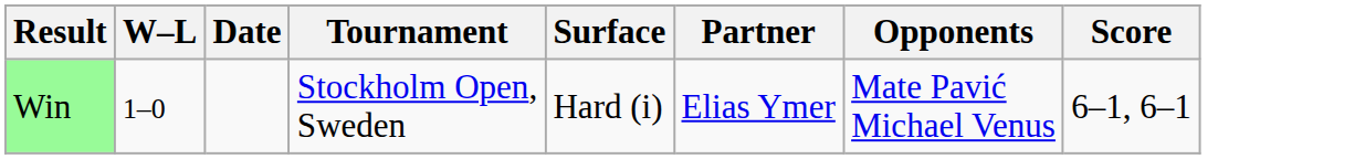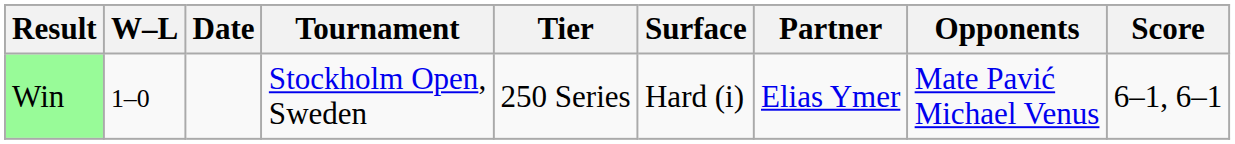 <table class="sortable wikitable">
 <tr>
 <th>Result</th>
 <th class="unsortable">W–L</th>
 <th>Date</th>
 <th>Tournament</th>
+<th>Tier</th>
 <th>Surface</th>
 <th>Partner</th>
 <th>Opponents</th>
 <th class="unsortable">Score</th>
 </tr>
 <tr>
 <td bgcolor=#98FB98>Win</td>
 <td><small>1–0</small></td>
 <td><a href='#'></a></td>
 <td><a href='#'>Stockholm Open</a>,<br> Sweden</td>
+<td>250 Series</td>
 <td>Hard (i)</td>
 <td> <a href='#'>Elias Ymer</a></td>
 <td> <a href='#'>Mate Pavić</a><br> <a href='#'>Michael Venus</a></td>
 <td>6–1, 6–1</td>
 </tr>
 </table>
